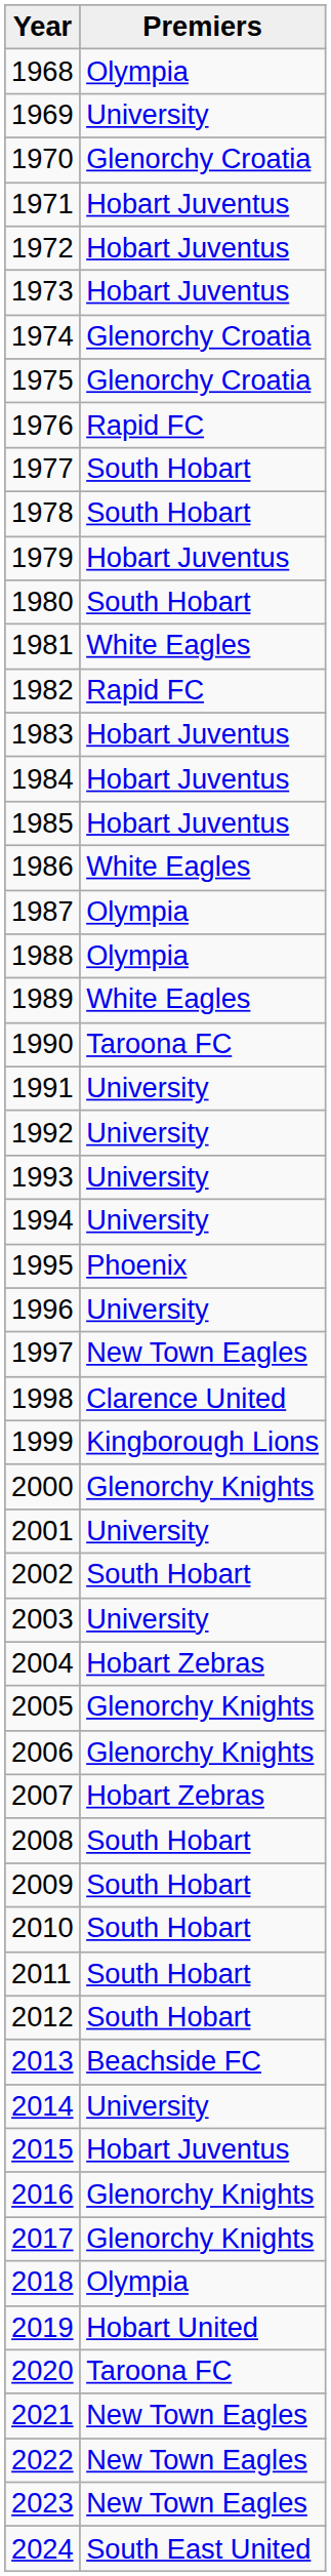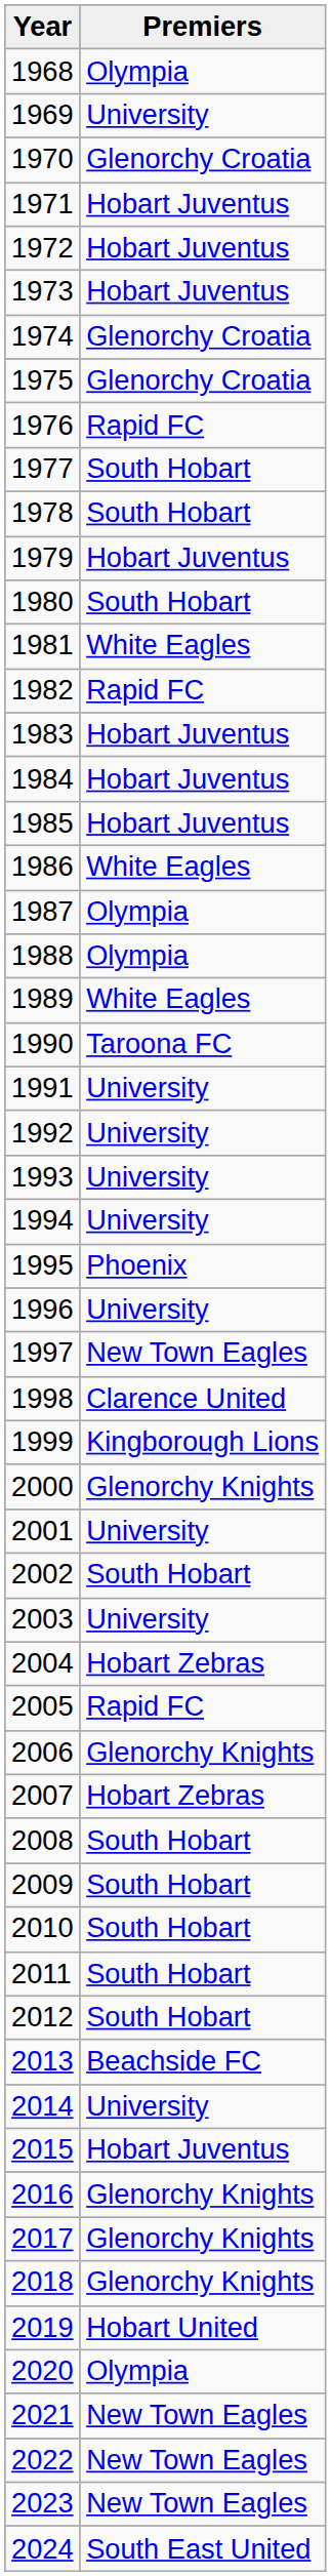 <table class="wikitable">
 <tr>
 <th style="background:#efefef;">Year</th>
 <th style="background:#efefef;">Premiers</th>
 </tr>
 <tr>
 <td>1968</td>
 <td><a href='#'>Olympia</a></td>
 </tr>
 <tr>
 <td>1969</td>
 <td><a href='#'>University</a></td>
 </tr>
 <tr>
 <td>1970</td>
 <td><a href='#'>Glenorchy Croatia</a></td>
 </tr>
 <tr>
 <td>1971</td>
 <td><a href='#'>Hobart Juventus</a></td>
 </tr>
 <tr>
 <td>1972</td>
 <td><a href='#'>Hobart Juventus</a></td>
 </tr>
 <tr>
 <td>1973</td>
 <td><a href='#'>Hobart Juventus</a></td>
 </tr>
 <tr>
 <td>1974</td>
 <td><a href='#'>Glenorchy Croatia</a></td>
 </tr>
 <tr>
 <td>1975</td>
 <td><a href='#'>Glenorchy Croatia</a></td>
 </tr>
 <tr>
 <td>1976</td>
 <td><a href='#'>Rapid FC</a></td>
 </tr>
 <tr>
 <td>1977</td>
 <td><a href='#'>South Hobart</a></td>
 </tr>
 <tr>
 <td>1978</td>
 <td><a href='#'>South Hobart</a></td>
 </tr>
 <tr>
 <td>1979</td>
 <td><a href='#'>Hobart Juventus</a></td>
 </tr>
 <tr>
 <td>1980</td>
 <td><a href='#'>South Hobart</a></td>
 </tr>
 <tr>
 <td>1981</td>
 <td><a href='#'>White Eagles</a></td>
 </tr>
 <tr>
 <td>1982</td>
 <td><a href='#'>Rapid FC</a></td>
 </tr>
 <tr>
 <td>1983</td>
 <td><a href='#'>Hobart Juventus</a></td>
 </tr>
 <tr>
 <td>1984</td>
 <td><a href='#'>Hobart Juventus</a></td>
 </tr>
 <tr>
 <td>1985</td>
 <td><a href='#'>Hobart Juventus</a></td>
 </tr>
 <tr>
 <td>1986</td>
 <td><a href='#'>White Eagles</a></td>
 </tr>
 <tr>
 <td>1987</td>
 <td><a href='#'>Olympia</a></td>
 </tr>
 <tr>
 <td>1988</td>
 <td><a href='#'>Olympia</a></td>
 </tr>
 <tr>
 <td>1989</td>
 <td><a href='#'>White Eagles</a></td>
 </tr>
 <tr>
 <td>1990</td>
 <td><a href='#'>Taroona FC</a></td>
 </tr>
 <tr>
 <td>1991</td>
 <td><a href='#'>University</a></td>
 </tr>
 <tr>
 <td>1992</td>
 <td><a href='#'>University</a></td>
 </tr>
 <tr>
 <td>1993</td>
 <td><a href='#'>University</a></td>
 </tr>
 <tr>
 <td>1994</td>
 <td><a href='#'>University</a></td>
 </tr>
 <tr>
 <td>1995</td>
 <td><a href='#'>Phoenix</a></td>
 </tr>
 <tr>
 <td>1996</td>
 <td><a href='#'>University</a></td>
 </tr>
 <tr>
 <td>1997</td>
 <td><a href='#'>New Town Eagles</a></td>
 </tr>
 <tr>
 <td>1998</td>
 <td><a href='#'>Clarence United</a></td>
 </tr>
 <tr>
 <td>1999</td>
 <td><a href='#'>Kingborough Lions</a></td>
 </tr>
 <tr>
 <td>2000</td>
 <td><a href='#'>Glenorchy Knights</a></td>
 </tr>
 <tr>
 <td>2001</td>
 <td><a href='#'>University</a></td>
 </tr>
 <tr>
 <td>2002</td>
 <td><a href='#'>South Hobart</a></td>
 </tr>
 <tr>
 <td>2003</td>
 <td><a href='#'>University</a></td>
 </tr>
 <tr>
 <td>2004</td>
 <td><a href='#'>Hobart Zebras</a></td>
 </tr>
 <tr>
 <td>2005</td>
-<td><a href='#'>Glenorchy Knights</a></td>
+<td><a href='#'>Rapid FC</a></td>
 </tr>
 <tr>
 <td>2006</td>
 <td><a href='#'>Glenorchy Knights</a></td>
 </tr>
 <tr>
 <td>2007</td>
 <td><a href='#'>Hobart Zebras</a></td>
 </tr>
 <tr>
 <td>2008</td>
 <td><a href='#'>South Hobart</a></td>
 </tr>
 <tr>
 <td>2009</td>
 <td><a href='#'>South Hobart</a></td>
 </tr>
 <tr>
 <td>2010</td>
 <td><a href='#'>South Hobart</a></td>
 </tr>
 <tr>
 <td>2011</td>
 <td><a href='#'>South Hobart</a></td>
 </tr>
 <tr>
 <td>2012</td>
 <td><a href='#'>South Hobart</a></td>
 </tr>
 <tr>
 <td><a href='#'>2013</a></td>
 <td><a href='#'>Beachside FC</a></td>
 </tr>
 <tr>
 <td><a href='#'>2014</a></td>
 <td><a href='#'>University</a></td>
 </tr>
 <tr>
 <td><a href='#'>2015</a></td>
 <td><a href='#'>Hobart Juventus</a></td>
 </tr>
 <tr>
 <td><a href='#'>2016</a></td>
 <td><a href='#'>Glenorchy Knights</a></td>
 </tr>
 <tr>
 <td><a href='#'>2017</a></td>
 <td><a href='#'>Glenorchy Knights</a></td>
 </tr>
 <tr>
 <td><a href='#'>2018</a></td>
-<td><a href='#'>Olympia</a></td>
+<td><a href='#'>Glenorchy Knights</a></td>
 </tr>
 <tr>
 <td><a href='#'>2019</a></td>
 <td><a href='#'>Hobart United</a></td>
 </tr>
 <tr>
 <td><a href='#'>2020</a></td>
-<td><a href='#'>Taroona FC</a></td>
+<td><a href='#'>Olympia</a></td>
 </tr>
 <tr>
 <td><a href='#'>2021</a></td>
 <td><a href='#'>New Town Eagles</a></td>
 </tr>
 <tr>
 <td><a href='#'>2022</a></td>
 <td><a href='#'>New Town Eagles</a></td>
 </tr>
 <tr>
 <td><a href='#'>2023</a></td>
 <td><a href='#'>New Town Eagles</a></td>
 </tr>
 <tr>
 <td><a href='#'>2024</a></td>
 <td><a href='#'>South East United</a></td>
 </tr>
 </table>
